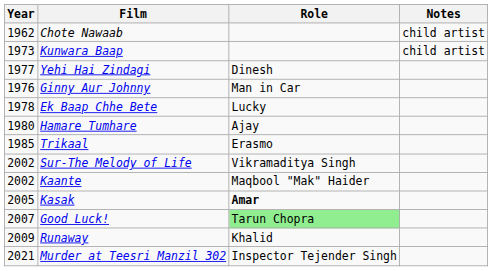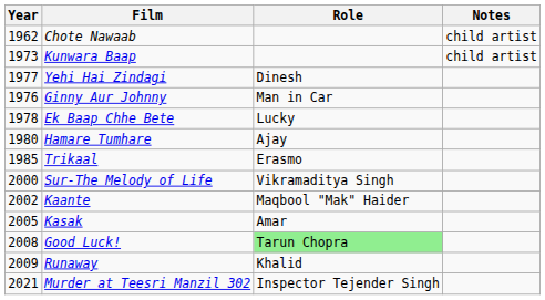 <table class="wikitable sortable">
 <tr>
 <th>Year</th>
 <th>Film</th>
 <th>Role</th>
 <th>Notes</th>
 </tr>
 <tr>
 <td>1962</td>
 <td><em>Chote Nawaab</em></td>
 <td></td>
 <td>child artist</td>
 </tr>
 <tr>
 <td>1973</td>
 <td><em><a href='#'>Kunwara Baap</a></em></td>
 <td></td>
 <td>child artist</td>
 </tr>
 <tr>
 <td>1977</td>
 <td><em><a href='#'>Yehi Hai Zindagi</a></em></td>
 <td>Dinesh</td>
 <td></td>
 </tr>
 <tr>
 <td>1976</td>
 <td><em><a href='#'>Ginny Aur Johnny</a></em></td>
 <td>Man in Car</td>
 <td></td>
 </tr>
 <tr>
 <td>1978</td>
 <td><em><a href='#'>Ek Baap Chhe Bete</a></em></td>
 <td>Lucky</td>
 <td></td>
 </tr>
 <tr>
 <td>1980</td>
 <td><em><a href='#'>Hamare Tumhare</a></em></td>
 <td>Ajay</td>
 <td></td>
 </tr>
 <tr>
 <td>1985</td>
 <td><em><a href='#'>Trikaal</a></em></td>
 <td>Erasmo</td>
 <td></td>
 </tr>
 <tr>
-<td>2002</td>
+<td>2000</td>
 <td><em><a href='#'>Sur-The Melody of Life</a></em></td>
 <td>Vikramaditya Singh</td>
 <td></td>
 </tr>
 <tr>
 <td>2002</td>
 <td><em><a href='#'>Kaante</a></em></td>
 <td>Maqbool "Mak" Haider</td>
 <td></td>
 </tr>
 <tr>
 <td>2005</td>
 <td><em><a href='#'>Kasak</a></em></td>
-<td><strong>Amar</strong></td>
+<td>Amar</td>
 <td></td>
 </tr>
 <tr>
-<td>2007</td>
+<td>2008</td>
 <td><em><a href='#'>Good Luck!</a></em></td>
 <td style="background: lightgreen;">Tarun Chopra</td>
 <td></td>
 </tr>
 <tr>
 <td>2009</td>
 <td><em><a href='#'>Runaway</a></em></td>
 <td>Khalid</td>
 <td></td>
 </tr>
 <tr>
 <td>2021</td>
 <td><em><a href='#'>Murder at Teesri Manzil 302</a></em></td>
 <td>Inspector Tejender Singh</td>
 <td></td>
 </tr>
 </table>
